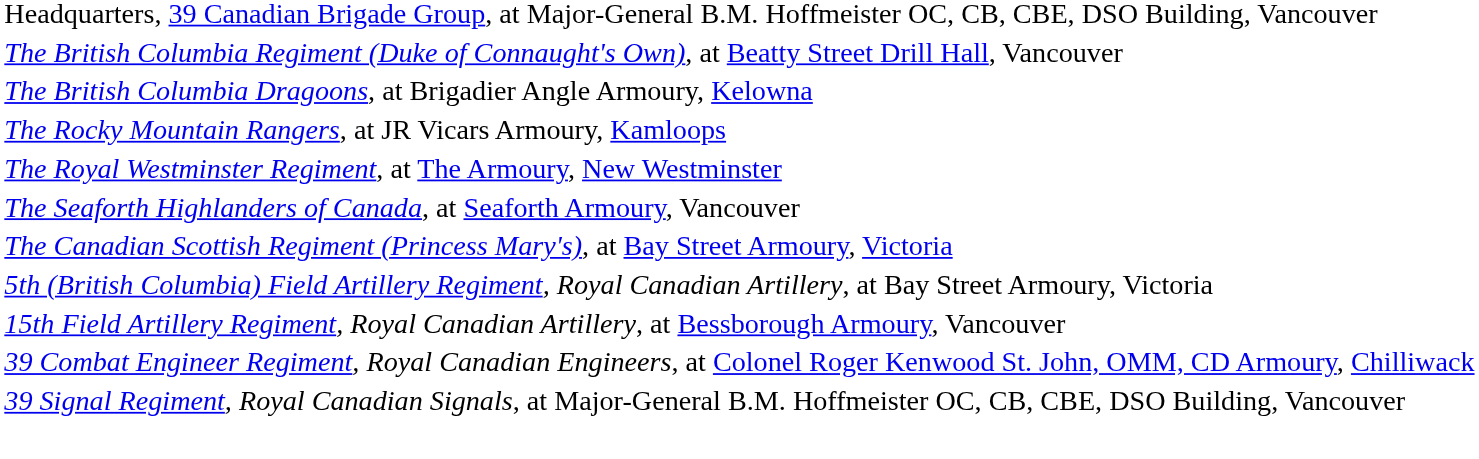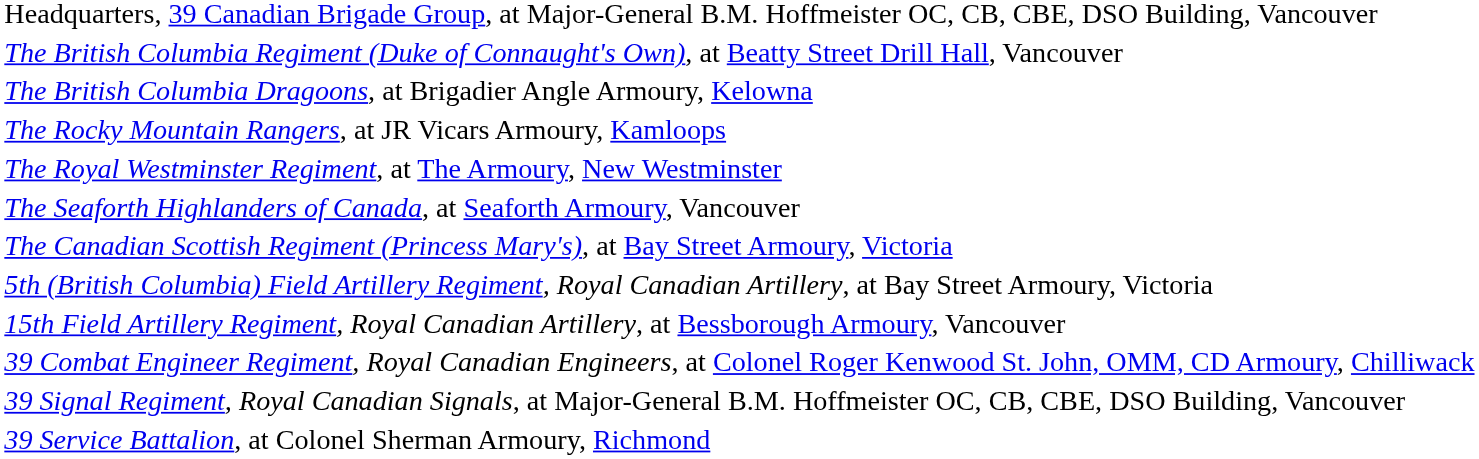 <table style="vertical-align:top">
 <tr>
 <td style="vertical-align:top;line-height: 5px"></td>
 <td>Headquarters, <a href='#'>39 Canadian Brigade Group</a>, at Major-General B.M. Hoffmeister OC, CB, CBE, DSO Building, Vancouver</td>
 </tr>
 <tr>
 <td style="vertical-align:top;line-height: 5px"></td>
 <td><em><a href='#'>The British Columbia Regiment (Duke of Connaught's Own)</a></em>, at <a href='#'>Beatty Street Drill Hall</a>, Vancouver</td>
 </tr>
 <tr>
 <td style="vertical-align:top;line-height: 5px"></td>
 <td><em><a href='#'>The British Columbia Dragoons</a></em>, at Brigadier Angle Armoury, <a href='#'>Kelowna</a></td>
 </tr>
 <tr>
 <td style="vertical-align:top;line-height: 5px"></td>
 <td><em><a href='#'>The Rocky Mountain Rangers</a></em>, at JR Vicars Armoury, <a href='#'>Kamloops</a></td>
 </tr>
 <tr>
 <td style="vertical-align:top;line-height: 5px"></td>
 <td><em><a href='#'>The Royal Westminster Regiment</a></em>, at <a href='#'>The Armoury</a>, <a href='#'>New Westminster</a></td>
 </tr>
 <tr>
 <td style="vertical-align:top;line-height: 5px"></td>
 <td><em><a href='#'>The Seaforth Highlanders of Canada</a></em>, at <a href='#'>Seaforth Armoury</a>, Vancouver</td>
 </tr>
 <tr>
 <td style="vertical-align:top;line-height: 5px"></td>
 <td><em><a href='#'>The Canadian Scottish Regiment (Princess Mary's)</a></em>, at <a href='#'>Bay Street Armoury</a>, <a href='#'>Victoria</a></td>
 </tr>
 <tr>
 <td style="vertical-align:top;line-height: 5px"></td>
 <td><em><a href='#'>5th (British Columbia) Field Artillery Regiment</a>, Royal Canadian Artillery</em>, at Bay Street Armoury, Victoria</td>
 </tr>
 <tr>
 <td style="vertical-align:top;line-height: 5px"></td>
 <td><em><a href='#'>15th Field Artillery Regiment</a>, Royal Canadian Artillery</em>, at <a href='#'>Bessborough Armoury</a>, Vancouver</td>
 </tr>
 <tr>
 <td style="vertical-align:top;line-height: 5px"></td>
 <td><em><a href='#'>39 Combat Engineer Regiment</a>, Royal Canadian Engineers</em>, at <a href='#'>Colonel Roger Kenwood St. John, OMM, CD Armoury</a>, <a href='#'>Chilliwack</a></td>
 </tr>
 <tr>
 <td style="vertical-align:top;line-height: 5px"></td>
 <td><em><a href='#'>39 Signal Regiment</a>, Royal Canadian Signals</em>, at Major-General B.M. Hoffmeister OC, CB, CBE, DSO Building, Vancouver</td>
 </tr>
+<tr>
+<td style="vertical-align:top;line-height: 5px"></td>
+<td><em><a href='#'>39 Service Battalion</a></em>, at Colonel Sherman Armoury, <a href='#'>Richmond</a></td>
+</tr>
 </table>
